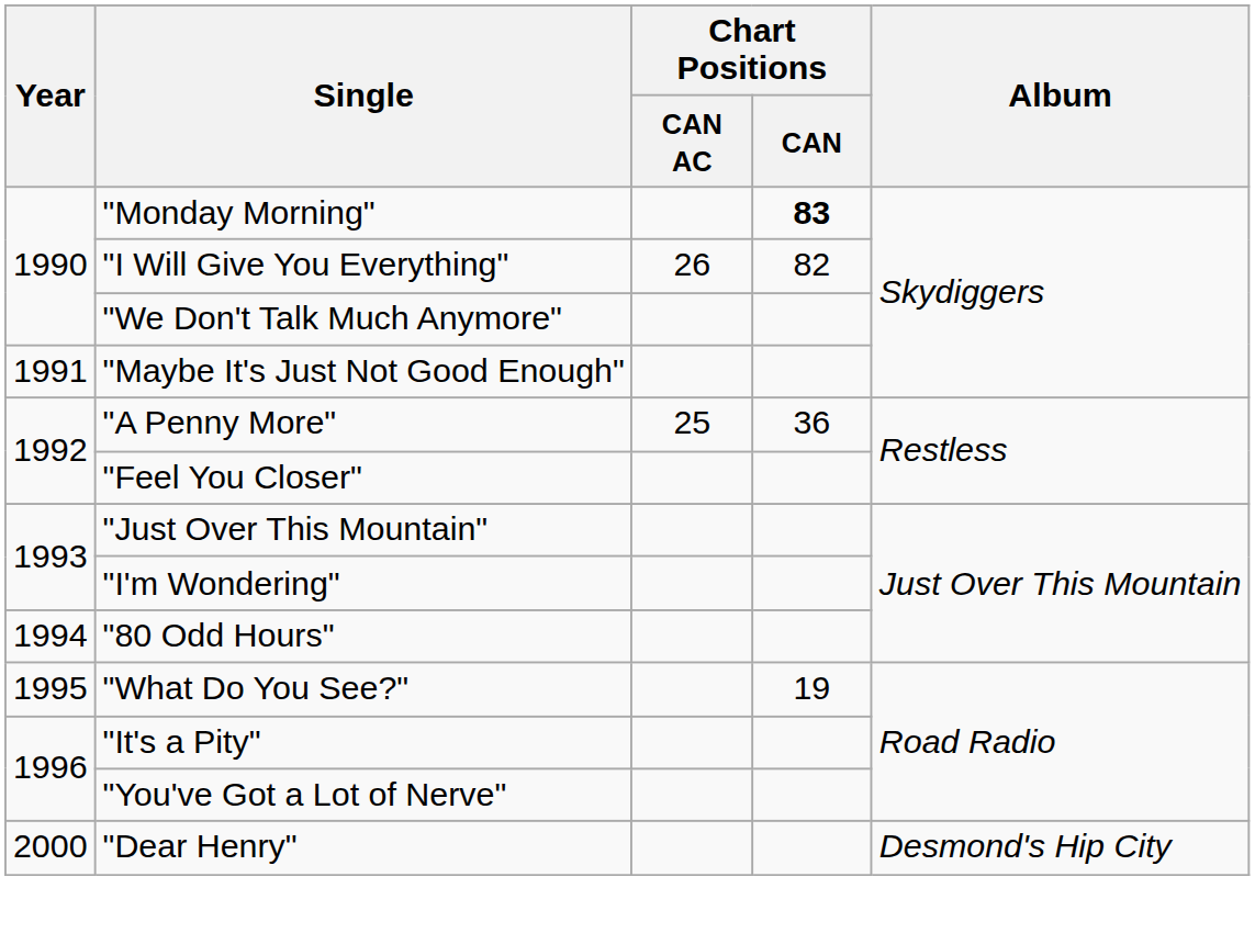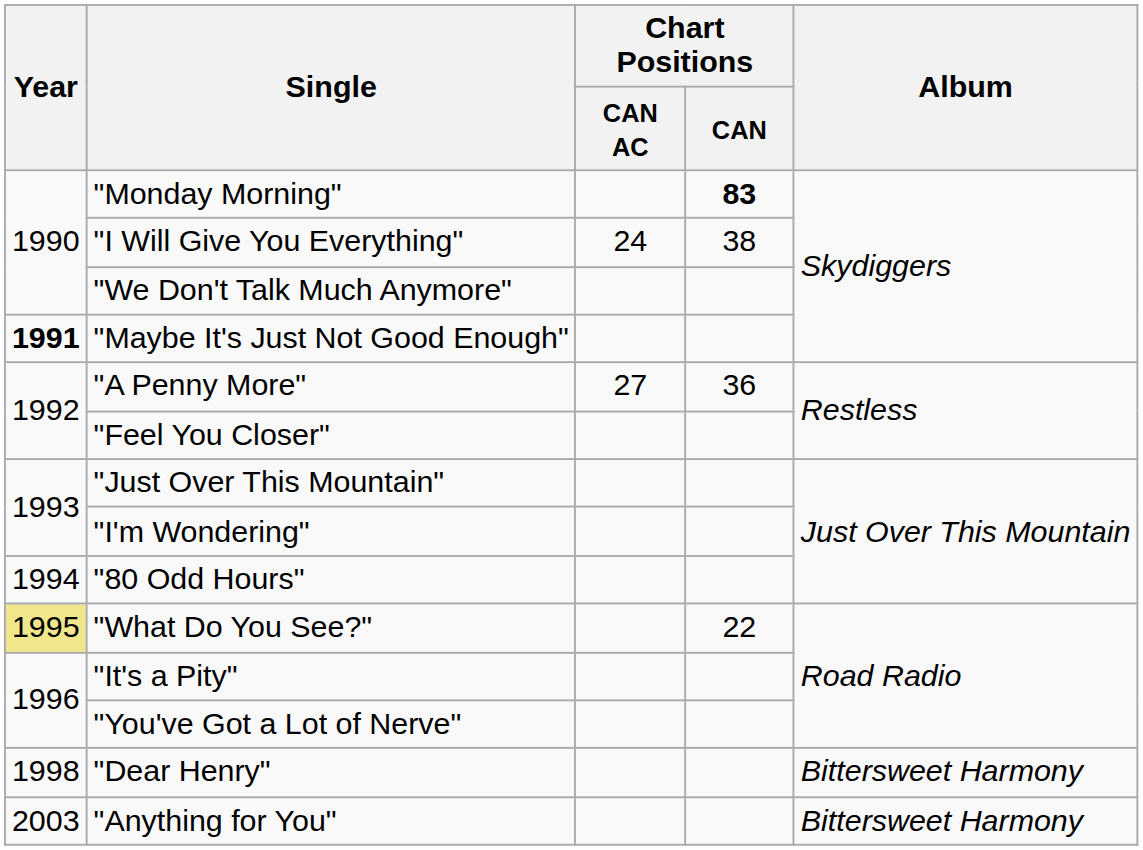 <table class="wikitable">
 <tr>
 <th rowspan="2">Year</th>
 <th rowspan="2">Single</th>
 <th colspan="2">Chart Positions</th>
 <th rowspan="2">Album</th>
 </tr>
 <tr>
 <th width="50"><small>CAN AC</small></th>
 <th width="50"><small>CAN</small></th>
 </tr>
 <tr>
 <td rowspan="3">1990</td>
 <td>"Monday Morning"</td>
 <td></td>
 <td align="center"><strong>83</strong></td>
 <td rowspan="4"><em>Skydiggers</em></td>
 </tr>
 <tr>
 <td>"I Will Give You Everything"</td>
-<td align="center">26</td>
-<td align="center">82</td>
+<td align="center">24</td>
+<td align="center">38</td>
 </tr>
 <tr>
 <td>"We Don't Talk Much Anymore"</td>
 <td></td>
 <td></td>
 </tr>
 <tr>
-<td>1991</td>
+<td><strong>1991</strong></td>
 <td>"Maybe It's Just Not Good Enough"</td>
 <td></td>
 <td></td>
 </tr>
 <tr>
 <td rowspan="2">1992</td>
 <td>"A Penny More"</td>
-<td align="center">25</td>
+<td align="center">27</td>
 <td align="center">36</td>
 <td rowspan="2"><em>Restless</em></td>
 </tr>
 <tr>
 <td>"Feel You Closer"</td>
 <td></td>
 <td></td>
 </tr>
 <tr>
 <td rowspan="2">1993</td>
 <td>"Just Over This Mountain"</td>
 <td></td>
 <td></td>
 <td rowspan="3"><em>Just Over This Mountain</em></td>
 </tr>
 <tr>
 <td>"I'm Wondering"</td>
 <td></td>
 <td></td>
 </tr>
 <tr>
 <td>1994</td>
 <td>"80 Odd Hours"</td>
 <td></td>
 <td></td>
 </tr>
 <tr>
-<td>1995</td>
+<td style="background: khaki;">1995</td>
 <td>"What Do You See?"</td>
 <td></td>
-<td align="center">19</td>
+<td align="center">22</td>
 <td rowspan="3"><em>Road Radio</em></td>
 </tr>
 <tr>
 <td rowspan="2">1996</td>
 <td>"It's a Pity"</td>
 <td></td>
 <td></td>
 </tr>
 <tr>
 <td>"You've Got a Lot of Nerve"</td>
 <td></td>
 <td></td>
 </tr>
 <tr>
-<td>2000</td>
+<td>1998</td>
 <td>"Dear Henry"</td>
 <td></td>
 <td></td>
-<td><em>Desmond's Hip City</em></td>
+<td><em>Bittersweet Harmony</em></td>
+</tr>
+<tr>
+<td>2003</td>
+<td>"Anything for You"</td>
+<td></td>
+<td></td>
+<td><em>Bittersweet Harmony</em></td>
 </tr>
 </table>
